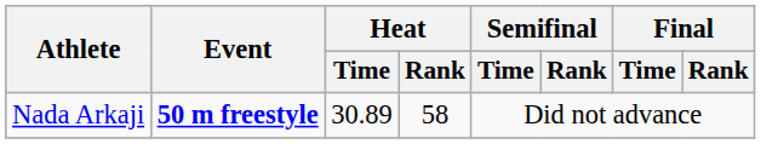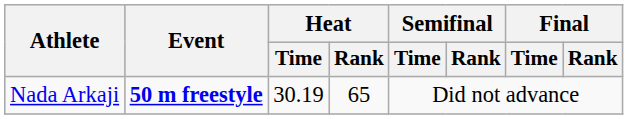 <table class=wikitable style="font-size:90%">
 <tr>
 <th rowspan=2>Athlete</th>
 <th rowspan=2>Event</th>
 <th colspan="2">Heat</th>
 <th colspan="2">Semifinal</th>
 <th colspan="2">Final</th>
 </tr>
 <tr style="font-size:95%">
 <th scope="col">Time</th>
 <th scope="col">Rank</th>
 <th scope="col">Time</th>
 <th scope="col">Rank</th>
 <th scope="col">Time</th>
 <th scope="col">Rank</th>
 </tr>
 <tr align=center>
 <td align=left><a href='#'>Nada Arkaji</a></td>
 <td align=left><strong><a href='#'>50 m freestyle</a></strong></td>
-<td>30.89</td>
-<td>58</td>
+<td>30.19</td>
+<td>65</td>
 <td colspan=4>Did not advance</td>
 </tr>
 </table>
